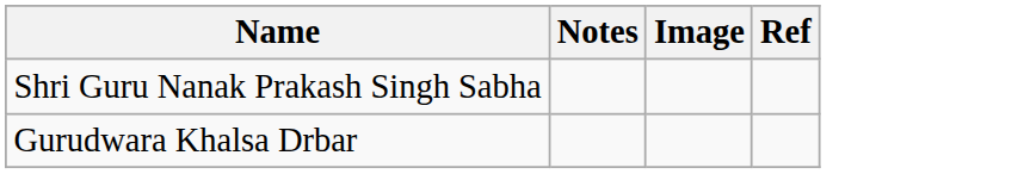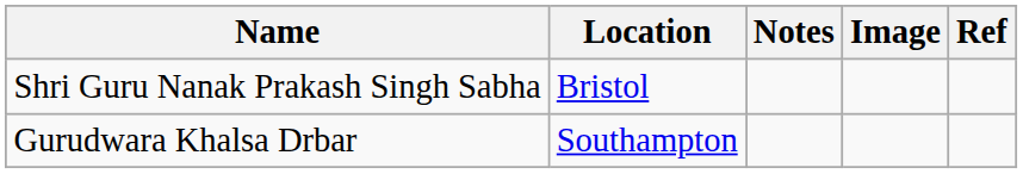 <table class="wikitable sortable">
 <tr>
 <th>Name</th>
+<th>Location</th>
 <th>Notes</th>
 <th>Image</th>
 <th>Ref</th>
 </tr>
 <tr>
 <td>Shri Guru Nanak Prakash Singh Sabha</td>
+<td><a href='#'>Bristol</a></td>
 <td></td>
 <td></td>
 <td></td>
 </tr>
 <tr>
 <td>Gurudwara Khalsa Drbar</td>
+<td><a href='#'>Southampton</a></td>
 <td></td>
 <td></td>
 <td></td>
 </tr>
 </table>
